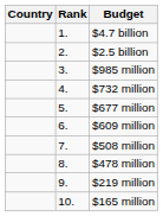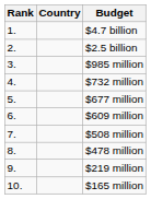 <table class="wikitable sortable">
 <tr>
+<th>Rank</th>
 <th>Country</th>
-<th>Rank</th>
 <th>Budget</th>
 </tr>
 <tr>
+<td>1.</td>
 <td></td>
-<td>1.</td>
 <td>$4.7 billion</td>
 </tr>
 <tr>
+<td>2.</td>
 <td></td>
-<td>2.</td>
 <td>$2.5 billion</td>
 </tr>
 <tr>
+<td>3.</td>
 <td></td>
-<td>3.</td>
 <td>$985 million</td>
 </tr>
 <tr>
+<td>4.</td>
 <td></td>
-<td>4.</td>
 <td>$732 million</td>
 </tr>
 <tr>
+<td>5.</td>
 <td></td>
-<td>5.</td>
 <td>$677 million</td>
 </tr>
 <tr>
+<td>6.</td>
 <td></td>
-<td>6.</td>
 <td>$609 million</td>
 </tr>
 <tr>
+<td>7.</td>
 <td></td>
-<td>7.</td>
 <td>$508 million</td>
 </tr>
 <tr>
+<td>8.</td>
 <td></td>
-<td>8.</td>
 <td>$478 million</td>
 </tr>
 <tr>
+<td>9.</td>
 <td></td>
-<td>9.</td>
 <td>$219 million</td>
 </tr>
 <tr>
+<td>10.</td>
 <td></td>
-<td>10.</td>
 <td>$165 million</td>
 </tr>
 </table>
